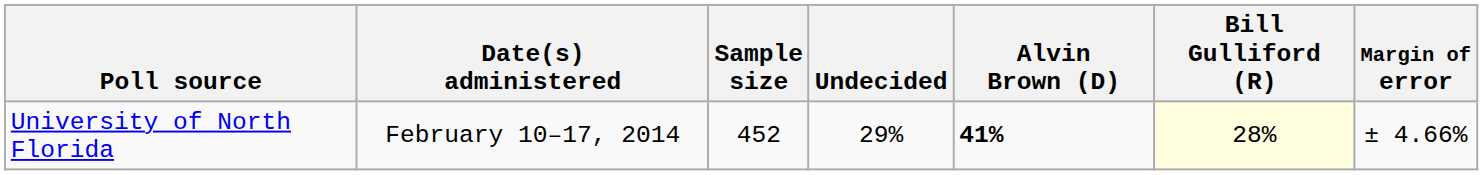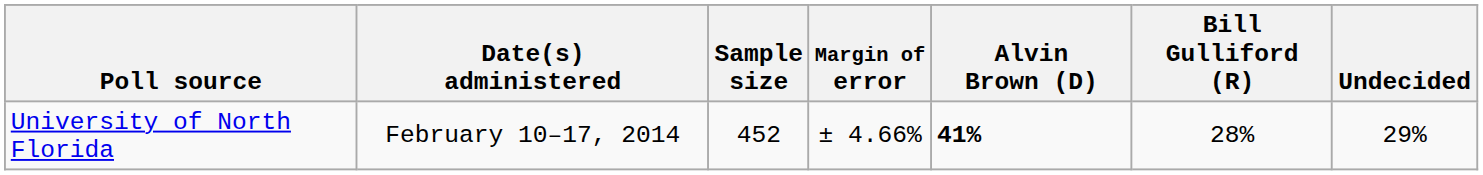 <table class="wikitable">
 <tr valign= bottom>
 <th style="width:180px;">Poll source</th>
 <th style="width:180px;">Date(s)<br>administered</th>
 <th class=small>Sample<br>size</th>
-<th>Undecided</th>
+<th><small>Margin of</small><br>error</th>
 <th style="width:100px;">Alvin<br>Brown (D)</th>
 <th style="width:100px;">Bill<br>Gulliford (R)</th>
-<th><small>Margin of</small><br>error</th>
+<th>Undecided</th>
 </tr>
 <tr>
 <td><a href='#'>University of North Florida</a></td>
 <td align=center>February 10–17, 2014</td>
 <td align=center>452</td>
+<td align=center>± 4.66%</td>
+<td><strong>41%</strong></td>
+<td align=center>28%</td>
 <td align=center>29%</td>
-<td><strong>41%</strong></td>
-<td align=center style="background: lightyellow;">28%</td>
-<td align=center>± 4.66%</td>
 </tr>
 </table>
